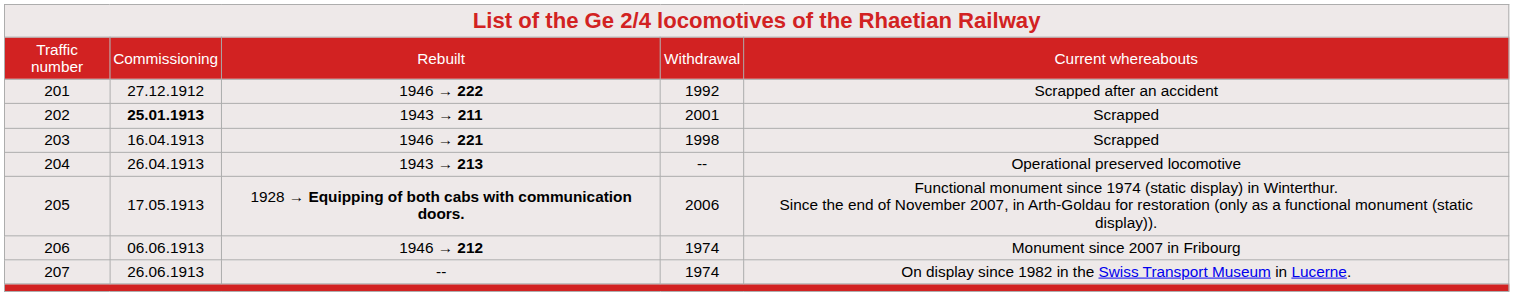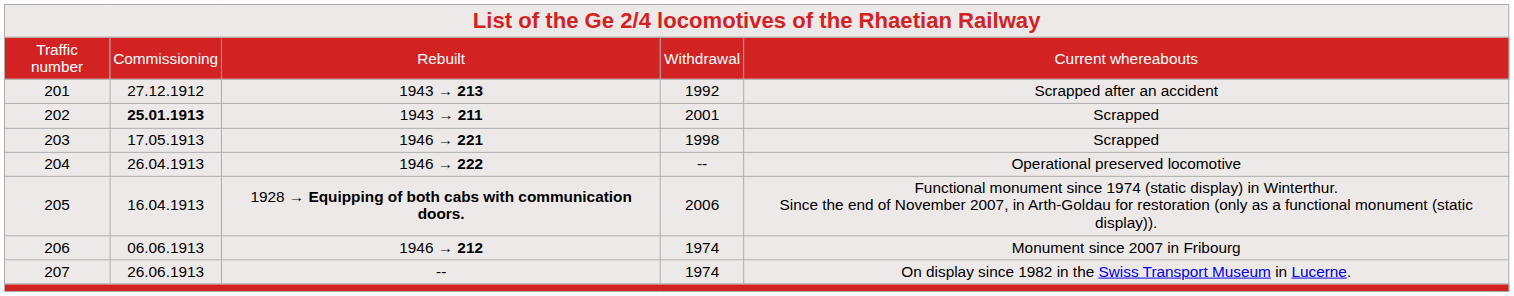 <table class="wikitable">
 <tr bgcolor="#EEE9E9" align="center" span style="color:#D22222">
 <td colspan="5"><big><big><strong>List of the Ge 2/4 locomotives of the Rhaetian Railway</strong></big></big></td>
 </tr>
 <tr bgcolor="#D22222" align="center" span style="color:#ffffff">
 <td>Traffic number</td>
 <td>Commissioning</td>
 <td>Rebuilt</td>
 <td>Withdrawal</td>
 <td>Current whereabouts</td>
 </tr>
 <tr bgcolor="#EEE9E9" align="center">
 <td>201</td>
 <td>27.12.1912</td>
-<td>1946 → <strong>222</strong></td>
+<td>1943 → <strong>213</strong></td>
 <td>1992</td>
 <td>Scrapped after an accident</td>
 </tr>
 <tr bgcolor="#EEE9E9" align="center">
 <td>202</td>
 <td><strong>25.01.1913</strong></td>
 <td>1943 → <strong>211</strong></td>
 <td>2001</td>
 <td>Scrapped</td>
 </tr>
 <tr bgcolor="#EEE9E9" align="center">
 <td>203</td>
-<td>16.04.1913</td>
+<td>17.05.1913</td>
 <td>1946 → <strong>221</strong></td>
 <td>1998</td>
 <td>Scrapped</td>
 </tr>
 <tr bgcolor="#EEE9E9" align="center">
 <td>204</td>
 <td>26.04.1913</td>
-<td>1943 → <strong>213</strong></td>
+<td>1946 → <strong>222</strong></td>
 <td>--</td>
 <td>Operational preserved locomotive</td>
 </tr>
 <tr bgcolor="#EEE9E9" align="center">
 <td>205</td>
-<td>17.05.1913</td>
+<td>16.04.1913</td>
 <td>1928 → <strong>Equipping of both cabs with communication doors.</strong></td>
 <td>2006</td>
 <td>Functional monument since 1974 (static display) in Winterthur.<br>Since the end of November 2007, in Arth-Goldau for restoration (only as a functional monument (static display)).</td>
 </tr>
 <tr bgcolor="#EEE9E9" align="center">
 <td>206</td>
 <td>06.06.1913</td>
 <td>1946 → <strong>212</strong></td>
 <td>1974</td>
 <td>Monument since 2007 in Fribourg</td>
 </tr>
 <tr bgcolor="#EEE9E9" align="center">
 <td>207</td>
 <td>26.06.1913</td>
 <td>--</td>
 <td>1974</td>
 <td>On display since 1982 in the <a href='#'>Swiss Transport Museum</a> in <a href='#'>Lucerne</a>.</td>
 </tr>
 <tr bgcolor="#D22222" align="center" span style="color:#ffffff">
 <td colspan = "5"></td>
 </tr>
 </table>
